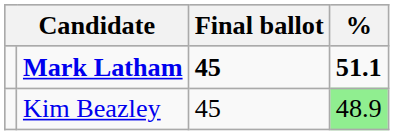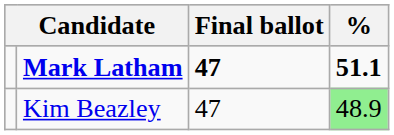 <table class="wikitable">
 <tr>
 <th colspan="2">Candidate</th>
 <th>Final ballot</th>
 <th>%</th>
 </tr>
 <tr>
 <td></td>
 <td><strong><a href='#'>Mark Latham</a></strong></td>
-<td><strong>45</strong></td>
+<td><strong>47</strong></td>
 <td><strong>51.1</strong></td>
 </tr>
 <tr>
 <td></td>
 <td><a href='#'>Kim Beazley</a></td>
-<td>45</td>
+<td>47</td>
 <td style="background: lightgreen;">48.9</td>
 </tr>
 </table>
